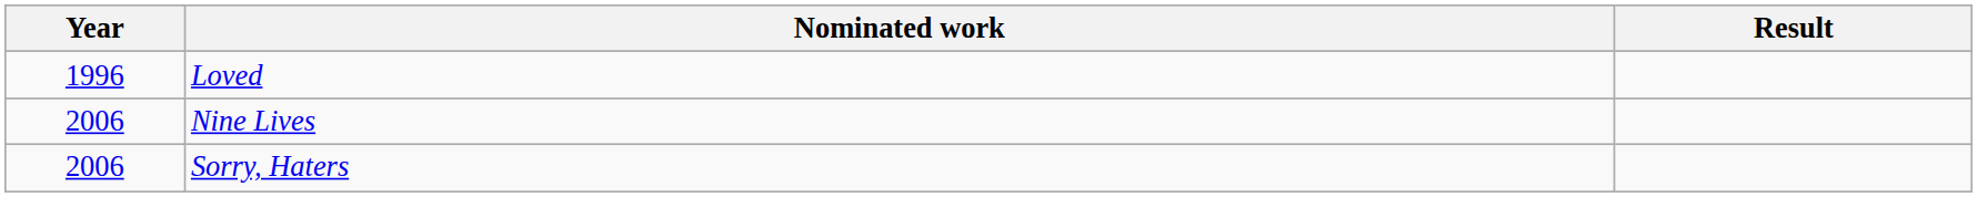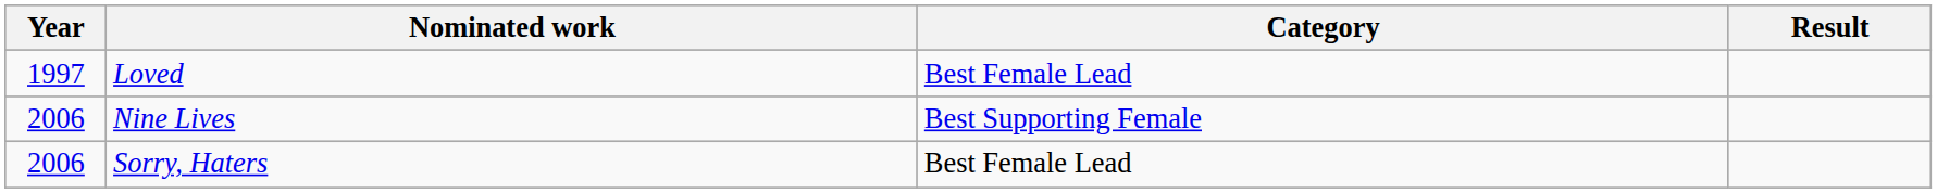 <table class="wikitable" width=85%>
 <tr>
 <th width=5%>Year</th>
 <th width=40%>Nominated work</th>
+<th width=40%>Category</th>
 <th width=10%>Result</th>
 </tr>
 <tr>
-<td style="text-align:center;"><a href='#'>1996</a></td>
+<td style="text-align:center;"><a href='#'>1997</a></td>
 <td><em><a href='#'>Loved</a></em></td>
+<td><a href='#'>Best Female Lead</a></td>
 <td></td>
 </tr>
 <tr>
 <td style="text-align:center;"><a href='#'>2006</a></td>
 <td><em><a href='#'>Nine Lives</a></em></td>
+<td><a href='#'>Best Supporting Female</a></td>
 <td></td>
 </tr>
 <tr>
 <td style="text-align:center;"><a href='#'>2006</a></td>
 <td><em><a href='#'>Sorry, Haters</a></em></td>
+<td>Best Female Lead</td>
 <td></td>
 </tr>
 </table>
